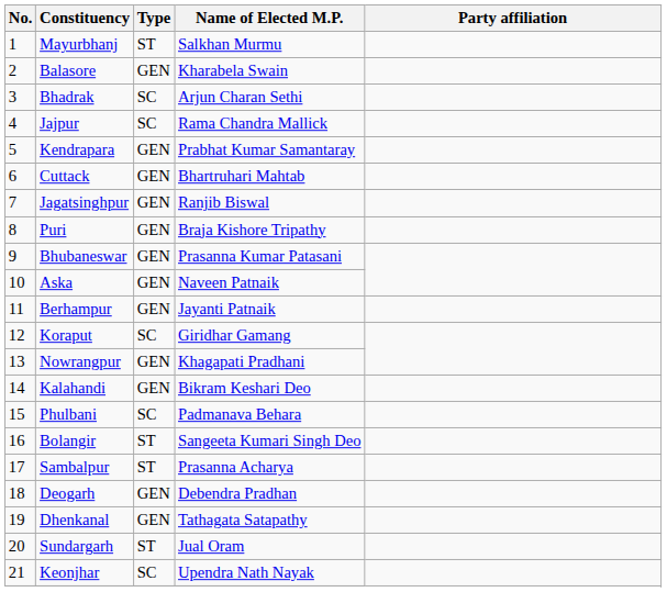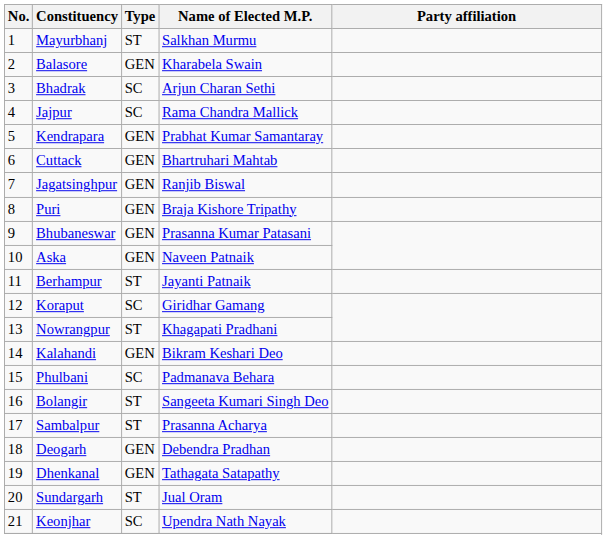 <table class="wikitable" style="font-size:95%;">
 <tr>
 <th>No.</th>
 <th>Constituency</th>
 <th>Type</th>
 <th>Name of Elected M.P.</th>
 <th colspan="2" style="width:18em">Party affiliation</th>
 </tr>
 <tr>
 <td>1</td>
 <td><a href='#'>Mayurbhanj</a></td>
 <td>ST</td>
 <td><a href='#'>Salkhan Murmu</a></td>
 <td></td>
 </tr>
 <tr>
 <td>2</td>
 <td><a href='#'>Balasore</a></td>
 <td>GEN</td>
 <td><a href='#'>Kharabela Swain</a></td>
 </tr>
 <tr>
 <td>3</td>
 <td><a href='#'>Bhadrak</a></td>
 <td>SC</td>
 <td><a href='#'>Arjun Charan Sethi</a></td>
 <td></td>
 </tr>
 <tr>
 <td>4</td>
 <td><a href='#'>Jajpur</a></td>
 <td>SC</td>
 <td><a href='#'>Rama Chandra Mallick</a></td>
 <td></td>
 </tr>
 <tr>
 <td>5</td>
 <td><a href='#'>Kendrapara</a></td>
 <td>GEN</td>
 <td><a href='#'>Prabhat Kumar Samantaray</a></td>
 <td></td>
 </tr>
 <tr>
 <td>6</td>
 <td><a href='#'>Cuttack</a></td>
 <td>GEN</td>
 <td><a href='#'>Bhartruhari Mahtab</a></td>
 </tr>
 <tr>
 <td>7</td>
 <td><a href='#'>Jagatsinghpur</a></td>
 <td>GEN</td>
 <td><a href='#'>Ranjib Biswal</a></td>
 <td></td>
 </tr>
 <tr>
 <td>8</td>
 <td><a href='#'>Puri</a></td>
 <td>GEN</td>
 <td><a href='#'>Braja Kishore Tripathy</a></td>
 <td></td>
 </tr>
 <tr>
 <td>9</td>
 <td><a href='#'>Bhubaneswar</a></td>
 <td>GEN</td>
 <td><a href='#'>Prasanna Kumar Patasani</a></td>
 </tr>
 <tr>
 <td>10</td>
 <td><a href='#'>Aska</a></td>
 <td>GEN</td>
 <td><a href='#'>Naveen Patnaik</a></td>
 </tr>
 <tr>
 <td>11</td>
 <td><a href='#'>Berhampur</a></td>
-<td>GEN</td>
+<td>ST</td>
 <td><a href='#'>Jayanti Patnaik</a></td>
 <td></td>
 </tr>
 <tr>
 <td>12</td>
 <td><a href='#'>Koraput</a></td>
 <td>SC</td>
 <td><a href='#'>Giridhar Gamang</a></td>
 </tr>
 <tr>
 <td>13</td>
 <td><a href='#'>Nowrangpur</a></td>
-<td>GEN</td>
+<td>ST</td>
 <td><a href='#'>Khagapati Pradhani</a></td>
 </tr>
 <tr>
 <td>14</td>
 <td><a href='#'>Kalahandi</a></td>
 <td>GEN</td>
 <td><a href='#'>Bikram Keshari Deo</a></td>
 <td></td>
 </tr>
 <tr>
 <td>15</td>
 <td><a href='#'>Phulbani</a></td>
 <td>SC</td>
 <td><a href='#'>Padmanava Behara</a></td>
 <td></td>
 </tr>
 <tr>
 <td>16</td>
 <td><a href='#'>Bolangir</a></td>
 <td>ST</td>
 <td><a href='#'>Sangeeta Kumari Singh Deo</a></td>
 <td></td>
 </tr>
 <tr>
 <td>17</td>
 <td><a href='#'>Sambalpur</a></td>
 <td>ST</td>
 <td><a href='#'>Prasanna Acharya</a></td>
 <td></td>
 </tr>
 <tr>
 <td>18</td>
 <td><a href='#'>Deogarh</a></td>
 <td>GEN</td>
 <td><a href='#'>Debendra Pradhan</a></td>
 <td></td>
 </tr>
 <tr>
 <td>19</td>
 <td><a href='#'>Dhenkanal</a></td>
 <td>GEN</td>
 <td><a href='#'>Tathagata Satapathy</a></td>
 <td></td>
 </tr>
 <tr>
 <td>20</td>
 <td><a href='#'>Sundargarh</a></td>
 <td>ST</td>
 <td><a href='#'>Jual Oram</a></td>
 <td></td>
 </tr>
 <tr>
 <td>21</td>
 <td><a href='#'>Keonjhar</a></td>
 <td>SC</td>
 <td><a href='#'>Upendra Nath Nayak</a></td>
 </tr>
 <tr>
 </tr>
 </table>
